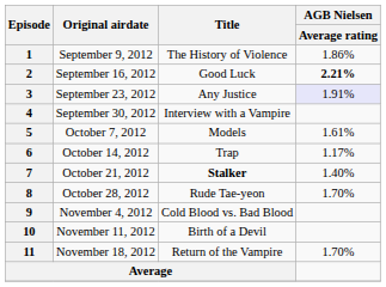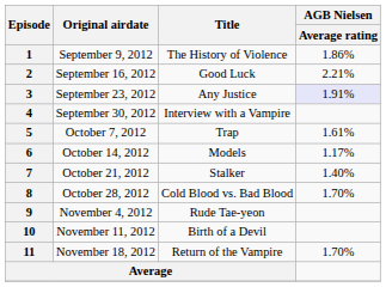 <table class=wikitable>
 <tr align=center>
 <th rowspan="2">Episode</th>
 <th rowspan="2">Original airdate</th>
 <th rowspan="2">Title</th>
 <th colspan="2">AGB Nielsen</th>
 </tr>
 <tr>
 <th>Average rating</th>
 </tr>
 <tr align=center>
 <th>1</th>
 <td>September 9, 2012</td>
 <td>The History of Violence</td>
 <td>1.86%</td>
 </tr>
 <tr align=center>
 <th>2</th>
 <td>September 16, 2012</td>
 <td>Good Luck</td>
-<td><strong>2.21%</strong></td>
+<td>2.21%</td>
 </tr>
 <tr align=center>
 <th>3</th>
 <td>September 23, 2012</td>
 <td>Any Justice</td>
 <td style="background: lavender;">1.91%</td>
 </tr>
 <tr align=center>
 <th>4</th>
 <td>September 30, 2012</td>
 <td>Interview with a Vampire</td>
 <td></td>
 </tr>
 <tr align=center>
 <th>5</th>
 <td>October 7, 2012</td>
-<td>Models</td>
+<td>Trap</td>
 <td>1.61%</td>
 </tr>
 <tr align=center>
 <th>6</th>
 <td>October 14, 2012</td>
-<td>Trap</td>
+<td>Models</td>
 <td>1.17%</td>
 </tr>
 <tr align=center>
 <th>7</th>
 <td>October 21, 2012</td>
-<td><strong>Stalker</strong></td>
+<td>Stalker</td>
 <td>1.40%</td>
 </tr>
 <tr align=center>
 <th>8</th>
 <td>October 28, 2012</td>
-<td>Rude Tae-yeon</td>
+<td>Cold Blood vs. Bad Blood</td>
 <td>1.70%</td>
 </tr>
 <tr align=center>
 <th>9</th>
 <td>November 4, 2012</td>
-<td>Cold Blood vs. Bad Blood</td>
+<td>Rude Tae-yeon</td>
 <td></td>
 </tr>
 <tr align=center>
 <th>10</th>
 <td>November 11, 2012</td>
 <td>Birth of a Devil</td>
 <td></td>
 </tr>
 <tr align=center>
 <th>11</th>
 <td>November 18, 2012</td>
 <td>Return of the Vampire</td>
 <td>1.70%</td>
 </tr>
 <tr align=center>
 <th colspan=3>Average</th>
 <td></td>
 </tr>
 <tr align=center>
 </tr>
 </table>
